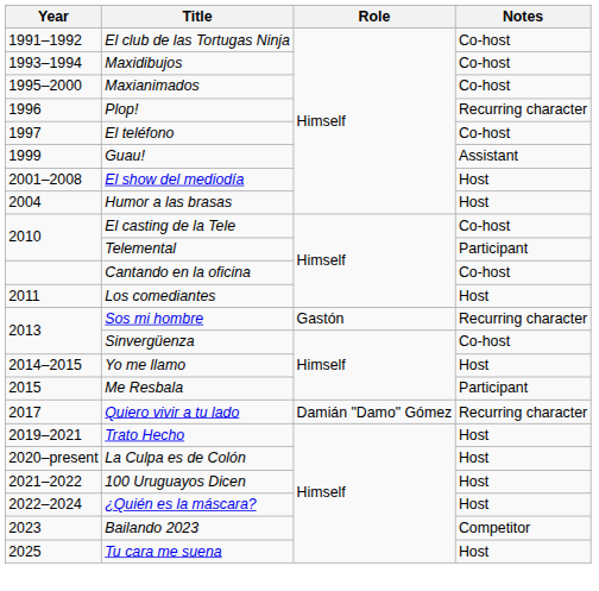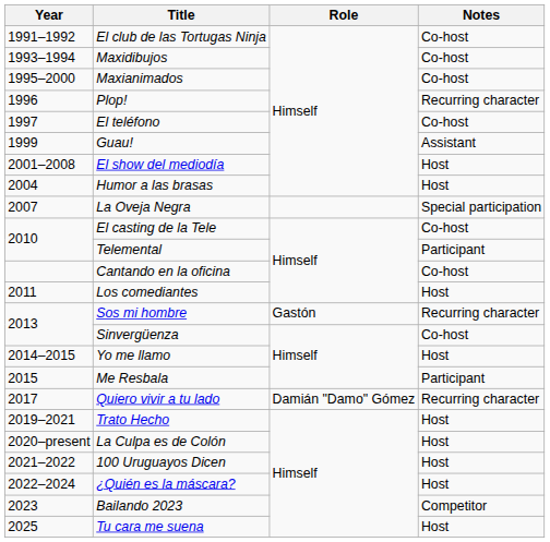 <table class="wikitable sortable">
 <tr>
 <th>Year</th>
 <th>Title</th>
 <th>Role</th>
 <th class="unsortable">Notes</th>
 </tr>
 <tr>
 <td>1991–1992</td>
 <td><em>El club de las Tortugas Ninja</em></td>
 <td rowspan="8">Himself</td>
 <td>Co-host</td>
 </tr>
 <tr>
 <td>1993–1994</td>
 <td><em>Maxidibujos</em></td>
 <td>Co-host</td>
 </tr>
 <tr>
 <td>1995–2000</td>
 <td><em>Maxianimados</em></td>
 <td>Co-host</td>
 </tr>
 <tr>
 <td>1996</td>
 <td><em>Plop!</em></td>
 <td>Recurring character</td>
 </tr>
 <tr>
 <td>1997</td>
 <td><em>El teléfono</em></td>
 <td>Co-host</td>
 </tr>
 <tr>
 <td>1999</td>
 <td><em>Guau!</em></td>
 <td>Assistant</td>
 </tr>
 <tr>
 <td>2001–2008</td>
 <td><em><a href='#'>El show del mediodía</a></em></td>
 <td>Host</td>
 </tr>
 <tr>
 <td>2004</td>
 <td><em>Humor a las brasas</em></td>
 <td>Host</td>
+</tr>
+<tr>
+<td>2007</td>
+<td><em>La Oveja Negra</em></td>
+<td></td>
+<td>Special participation</td>
 </tr>
 <tr>
 <td rowspan="2">2010</td>
 <td><em>El casting de la Tele</em></td>
 <td rowspan="4">Himself</td>
 <td>Co-host</td>
 </tr>
 <tr>
 <td><em>Telemental</em></td>
 <td>Participant</td>
 </tr>
 <tr>
 <td></td>
 <td><em>Cantando en la oficina</em></td>
 <td>Co-host</td>
 </tr>
 <tr>
 <td>2011</td>
 <td><em>Los comediantes</em></td>
 <td>Host</td>
 </tr>
 <tr>
 <td rowspan="2">2013</td>
 <td><em><a href='#'>Sos mi hombre</a></em></td>
 <td>Gastón</td>
 <td>Recurring character</td>
 </tr>
 <tr>
 <td><em>Sinvergüenza</em></td>
 <td rowspan="3">Himself</td>
 <td>Co-host</td>
 </tr>
 <tr>
 <td>2014–2015</td>
 <td><em>Yo me llamo</em></td>
 <td>Host</td>
 </tr>
 <tr>
 <td>2015</td>
 <td><em>Me Resbala</em></td>
 <td>Participant</td>
 </tr>
 <tr>
 <td>2017</td>
 <td><em><a href='#'>Quiero vivir a tu lado</a></em></td>
 <td>Damián "Damo" Gómez</td>
 <td>Recurring character</td>
 </tr>
 <tr>
 <td>2019–2021</td>
 <td><em><a href='#'>Trato Hecho</a></em></td>
 <td rowspan="6">Himself</td>
 <td>Host</td>
 </tr>
 <tr>
 <td>2020–present</td>
 <td><em>La Culpa es de Colón</em></td>
 <td>Host</td>
 </tr>
 <tr>
 <td>2021–2022</td>
 <td><em>100 Uruguayos Dicen</em></td>
 <td>Host</td>
 </tr>
 <tr>
 <td>2022–2024</td>
 <td><em><a href='#'>¿Quién es la máscara?</a></em></td>
 <td>Host</td>
 </tr>
 <tr>
 <td>2023</td>
 <td><em>Bailando 2023</em></td>
 <td>Competitor</td>
 </tr>
 <tr>
 <td>2025</td>
 <td><em><a href='#'>Tu cara me suena</a></em></td>
 <td>Host</td>
 </tr>
 </table>
